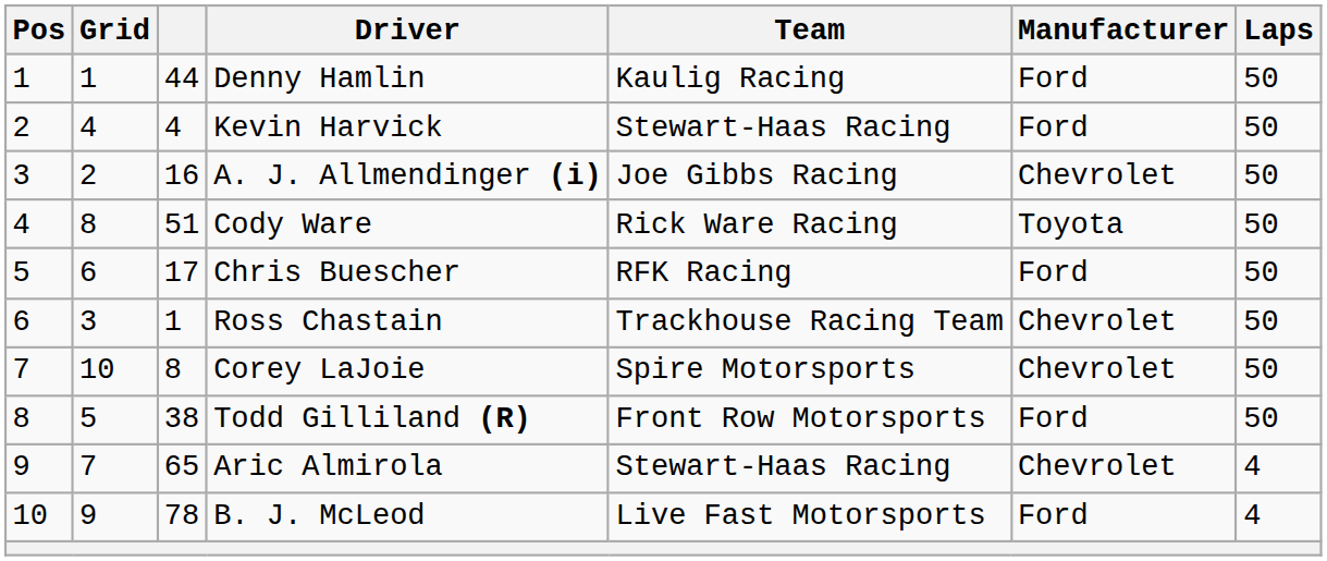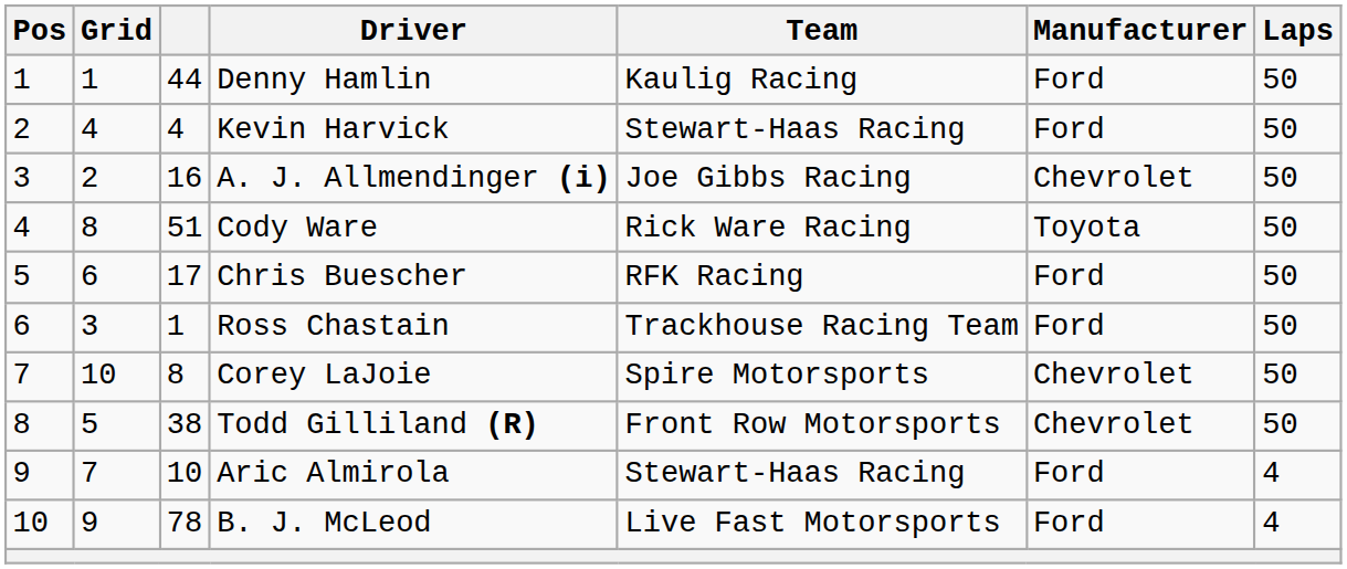 <table class="wikitable" style="font-size:98%">
 <tr>
 <th>Pos</th>
 <th>Grid</th>
 <th></th>
 <th>Driver</th>
 <th>Team</th>
 <th>Manufacturer</th>
 <th>Laps</th>
 </tr>
 <tr>
 <td>1</td>
 <td>1</td>
 <td>44</td>
 <td>Denny Hamlin</td>
 <td>Kaulig Racing</td>
 <td>Ford</td>
 <td>50</td>
 </tr>
 <tr>
 <td>2</td>
 <td>4</td>
 <td>4</td>
 <td>Kevin Harvick</td>
 <td>Stewart-Haas Racing</td>
 <td>Ford</td>
 <td>50</td>
 </tr>
 <tr>
 <td>3</td>
 <td>2</td>
 <td>16</td>
 <td>A. J. Allmendinger <strong>(i)</strong></td>
 <td>Joe Gibbs Racing</td>
 <td>Chevrolet</td>
 <td>50</td>
 </tr>
 <tr>
 <td>4</td>
 <td>8</td>
 <td>51</td>
 <td>Cody Ware</td>
 <td>Rick Ware Racing</td>
 <td>Toyota</td>
 <td>50</td>
 </tr>
 <tr>
 <td>5</td>
 <td>6</td>
 <td>17</td>
 <td>Chris Buescher</td>
 <td>RFK Racing</td>
 <td>Ford</td>
 <td>50</td>
 </tr>
 <tr>
 <td>6</td>
 <td>3</td>
 <td>1</td>
 <td>Ross Chastain</td>
 <td>Trackhouse Racing Team</td>
-<td>Chevrolet</td>
+<td>Ford</td>
 <td>50</td>
 </tr>
 <tr>
 <td>7</td>
 <td>10</td>
 <td>8</td>
 <td>Corey LaJoie</td>
 <td>Spire Motorsports</td>
 <td>Chevrolet</td>
 <td>50</td>
 </tr>
 <tr>
 <td>8</td>
 <td>5</td>
 <td>38</td>
 <td>Todd Gilliland <strong>(R)</strong></td>
 <td>Front Row Motorsports</td>
-<td>Ford</td>
+<td>Chevrolet</td>
 <td>50</td>
 </tr>
 <tr>
 <td>9</td>
 <td>7</td>
-<td>65</td>
+<td>10</td>
 <td>Aric Almirola</td>
 <td>Stewart-Haas Racing</td>
-<td>Chevrolet</td>
+<td>Ford</td>
 <td>4</td>
 </tr>
 <tr>
 <td>10</td>
 <td>9</td>
 <td>78</td>
 <td>B. J. McLeod</td>
 <td>Live Fast Motorsports</td>
 <td>Ford</td>
 <td>4</td>
 </tr>
 <tr>
 <th colspan="7"></th>
 </tr>
 </table>
